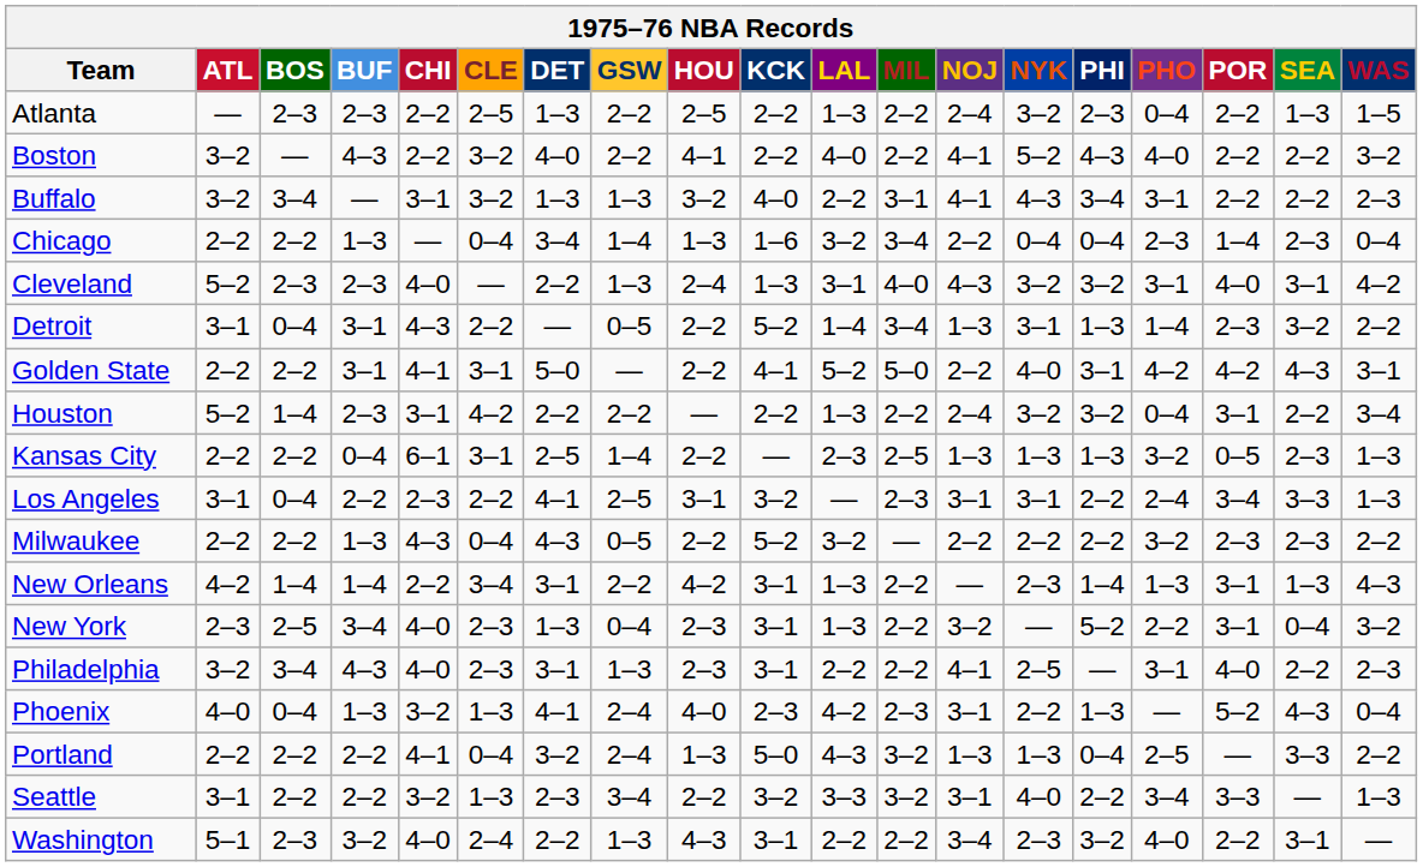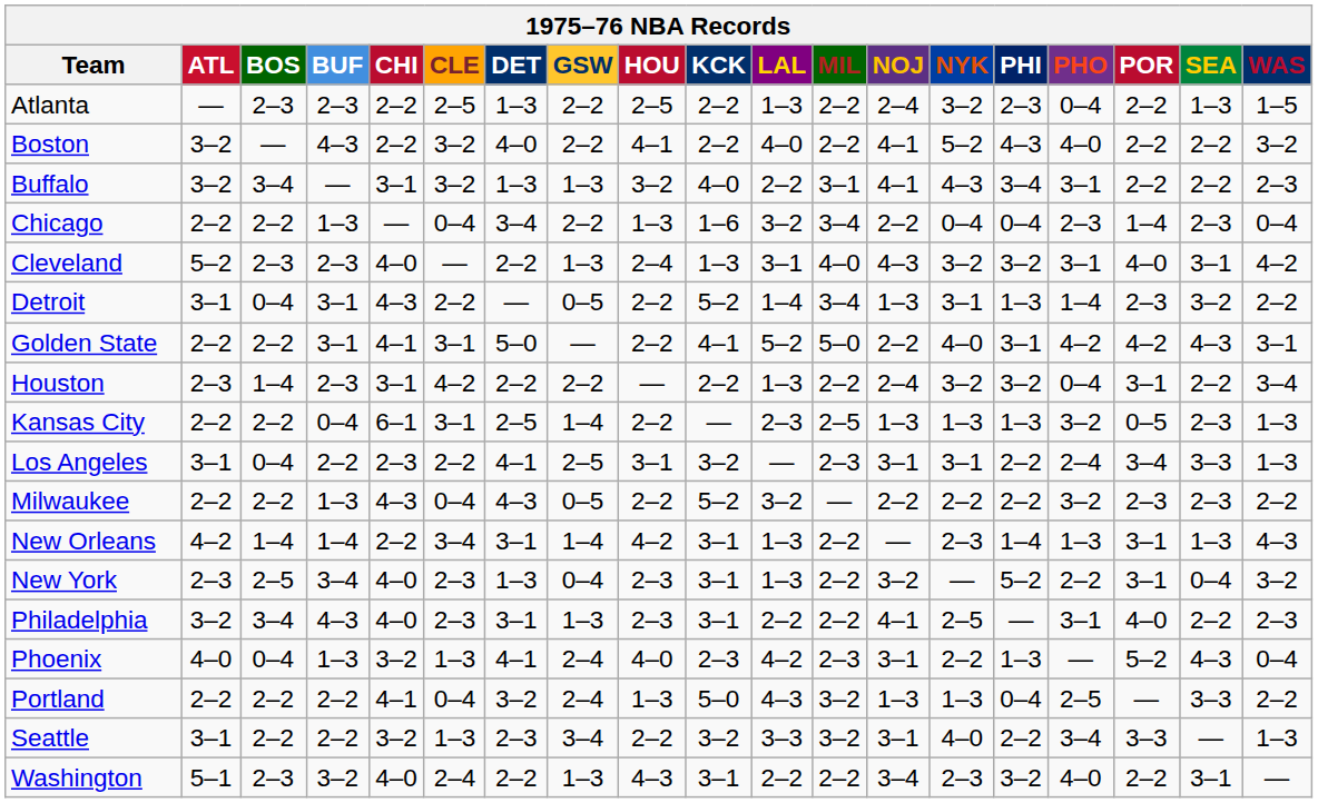 <table class="wikitable" style="font-size:95%; text-align:center;">
 <tr>
 <th colspan=19>1975–76 NBA Records</th>
 </tr>
 <tr>
 <th width=100>Team</th>
 <th style="background:#C90F2E;color:#FFFFFF;width=35">ATL</th>
 <th style="background:#006400;color:#FFFFFF;width=35">BOS</th>
 <th style="background:#428FDF;color:#FFFFFF;width=35">BUF</th>
 <th style="background:#BA0C2F;color:#FFFFFF;width=35">CHI</th>
 <th style="background:#FFA402;color:#77222F;width=35">CLE</th>
 <th style="background:#012F6B;color:#FFFFFF;width=35">DET</th>
 <th style="background:#FFC62C;color:#012F6B;width=35">GSW</th>
 <th style="background:#BA0C2F;color:#FFFFFF;width=35">HOU</th>
 <th style="background:#012F6B;color:#FFFFFF;width=35">KCK</th>
 <th style="background:#800080;color:#FFD700;width=35">LAL</th>
 <th style="background:#006400;color:#B22222;width=35">MIL</th>
 <th style="background:#5C2F83;color:#FCC200;width=35">NOJ</th>
 <th style="background:#003EA4;color:#E35208;width=35">NYK</th>
 <th style="background:#012268;color:#FFFFFF;width=35">PHI</th>
 <th style="background:#702F8B;color:#FA4417;width=35">PHO</th>
 <th style="background:#BA0C2F;color:#FFFFFF;width=35">POR</th>
 <th style="background:#00843D;color:#FFCD01;width=35">SEA</th>
 <th style="background:#012F6D;color:#BA0C2F;width=35">WAS</th>
 </tr>
 <tr>
 <td style="text-align:left;">Atlanta</td>
 <td>—</td>
 <td>2–3</td>
 <td>2–3</td>
 <td>2–2</td>
 <td>2–5</td>
 <td>1–3</td>
 <td>2–2</td>
 <td>2–5</td>
 <td>2–2</td>
 <td>1–3</td>
 <td>2–2</td>
 <td>2–4</td>
 <td>3–2</td>
 <td>2–3</td>
 <td>0–4</td>
 <td>2–2</td>
 <td>1–3</td>
 <td>1–5</td>
 </tr>
 <tr>
 <td style="text-align:left;"><a href='#'>Boston</a></td>
 <td>3–2</td>
 <td>—</td>
 <td>4–3</td>
 <td>2–2</td>
 <td>3–2</td>
 <td>4–0</td>
 <td>2–2</td>
 <td>4–1</td>
 <td>2–2</td>
 <td>4–0</td>
 <td>2–2</td>
 <td>4–1</td>
 <td>5–2</td>
 <td>4–3</td>
 <td>4–0</td>
 <td>2–2</td>
 <td>2–2</td>
 <td>3–2</td>
 </tr>
 <tr>
 <td style="text-align:left;"><a href='#'>Buffalo</a></td>
 <td>3–2</td>
 <td>3–4</td>
 <td>—</td>
 <td>3–1</td>
 <td>3–2</td>
 <td>1–3</td>
 <td>1–3</td>
 <td>3–2</td>
 <td>4–0</td>
 <td>2–2</td>
 <td>3–1</td>
 <td>4–1</td>
 <td>4–3</td>
 <td>3–4</td>
 <td>3–1</td>
 <td>2–2</td>
 <td>2–2</td>
 <td>2–3</td>
 </tr>
 <tr>
 <td style="text-align:left;"><a href='#'>Chicago</a></td>
 <td>2–2</td>
 <td>2–2</td>
 <td>1–3</td>
 <td>—</td>
 <td>0–4</td>
 <td>3–4</td>
-<td>1–4</td>
+<td>2–2</td>
 <td>1–3</td>
 <td>1–6</td>
 <td>3–2</td>
 <td>3–4</td>
 <td>2–2</td>
 <td>0–4</td>
 <td>0–4</td>
 <td>2–3</td>
 <td>1–4</td>
 <td>2–3</td>
 <td>0–4</td>
 </tr>
 <tr>
 <td style="text-align:left;"><a href='#'>Cleveland</a></td>
 <td>5–2</td>
 <td>2–3</td>
 <td>2–3</td>
 <td>4–0</td>
 <td>—</td>
 <td>2–2</td>
 <td>1–3</td>
 <td>2–4</td>
 <td>1–3</td>
 <td>3–1</td>
 <td>4–0</td>
 <td>4–3</td>
 <td>3–2</td>
 <td>3–2</td>
 <td>3–1</td>
 <td>4–0</td>
 <td>3–1</td>
 <td>4–2</td>
 </tr>
 <tr>
 <td style="text-align:left;"><a href='#'>Detroit</a></td>
 <td>3–1</td>
 <td>0–4</td>
 <td>3–1</td>
 <td>4–3</td>
 <td>2–2</td>
 <td>—</td>
 <td>0–5</td>
 <td>2–2</td>
 <td>5–2</td>
 <td>1–4</td>
 <td>3–4</td>
 <td>1–3</td>
 <td>3–1</td>
 <td>1–3</td>
 <td>1–4</td>
 <td>2–3</td>
 <td>3–2</td>
 <td>2–2</td>
 </tr>
 <tr>
 <td style="text-align:left;"><a href='#'>Golden State</a></td>
 <td>2–2</td>
 <td>2–2</td>
 <td>3–1</td>
 <td>4–1</td>
 <td>3–1</td>
 <td>5–0</td>
 <td>—</td>
 <td>2–2</td>
 <td>4–1</td>
 <td>5–2</td>
 <td>5–0</td>
 <td>2–2</td>
 <td>4–0</td>
 <td>3–1</td>
 <td>4–2</td>
 <td>4–2</td>
 <td>4–3</td>
 <td>3–1</td>
 </tr>
 <tr>
 <td style="text-align:left;"><a href='#'>Houston</a></td>
-<td>5–2</td>
+<td>2–3</td>
 <td>1–4</td>
 <td>2–3</td>
 <td>3–1</td>
 <td>4–2</td>
 <td>2–2</td>
 <td>2–2</td>
 <td>—</td>
 <td>2–2</td>
 <td>1–3</td>
 <td>2–2</td>
 <td>2–4</td>
 <td>3–2</td>
 <td>3–2</td>
 <td>0–4</td>
 <td>3–1</td>
 <td>2–2</td>
 <td>3–4</td>
 </tr>
 <tr>
 <td style="text-align:left;"><a href='#'>Kansas City</a></td>
 <td>2–2</td>
 <td>2–2</td>
 <td>0–4</td>
 <td>6–1</td>
 <td>3–1</td>
 <td>2–5</td>
 <td>1–4</td>
 <td>2–2</td>
 <td>—</td>
 <td>2–3</td>
 <td>2–5</td>
 <td>1–3</td>
 <td>1–3</td>
 <td>1–3</td>
 <td>3–2</td>
 <td>0–5</td>
 <td>2–3</td>
 <td>1–3</td>
 </tr>
 <tr>
 <td style="text-align:left;"><a href='#'>Los Angeles</a></td>
 <td>3–1</td>
 <td>0–4</td>
 <td>2–2</td>
 <td>2–3</td>
 <td>2–2</td>
 <td>4–1</td>
 <td>2–5</td>
 <td>3–1</td>
 <td>3–2</td>
 <td>—</td>
 <td>2–3</td>
 <td>3–1</td>
 <td>3–1</td>
 <td>2–2</td>
 <td>2–4</td>
 <td>3–4</td>
 <td>3–3</td>
 <td>1–3</td>
 </tr>
 <tr>
 <td style="text-align:left;"><a href='#'>Milwaukee</a></td>
 <td>2–2</td>
 <td>2–2</td>
 <td>1–3</td>
 <td>4–3</td>
 <td>0–4</td>
 <td>4–3</td>
 <td>0–5</td>
 <td>2–2</td>
 <td>5–2</td>
 <td>3–2</td>
 <td>—</td>
 <td>2–2</td>
 <td>2–2</td>
 <td>2–2</td>
 <td>3–2</td>
 <td>2–3</td>
 <td>2–3</td>
 <td>2–2</td>
 </tr>
 <tr>
 <td style="text-align:left;"><a href='#'>New Orleans</a></td>
 <td>4–2</td>
 <td>1–4</td>
 <td>1–4</td>
 <td>2–2</td>
 <td>3–4</td>
 <td>3–1</td>
-<td>2–2</td>
+<td>1–4</td>
 <td>4–2</td>
 <td>3–1</td>
 <td>1–3</td>
 <td>2–2</td>
 <td>—</td>
 <td>2–3</td>
 <td>1–4</td>
 <td>1–3</td>
 <td>3–1</td>
 <td>1–3</td>
 <td>4–3</td>
 </tr>
 <tr>
 <td style="text-align:left;"><a href='#'>New York</a></td>
 <td>2–3</td>
 <td>2–5</td>
 <td>3–4</td>
 <td>4–0</td>
 <td>2–3</td>
 <td>1–3</td>
 <td>0–4</td>
 <td>2–3</td>
 <td>3–1</td>
 <td>1–3</td>
 <td>2–2</td>
 <td>3–2</td>
 <td>—</td>
 <td>5–2</td>
 <td>2–2</td>
 <td>3–1</td>
 <td>0–4</td>
 <td>3–2</td>
 </tr>
 <tr>
 <td style="text-align:left;"><a href='#'>Philadelphia</a></td>
 <td>3–2</td>
 <td>3–4</td>
 <td>4–3</td>
 <td>4–0</td>
 <td>2–3</td>
 <td>3–1</td>
 <td>1–3</td>
 <td>2–3</td>
 <td>3–1</td>
 <td>2–2</td>
 <td>2–2</td>
 <td>4–1</td>
 <td>2–5</td>
 <td>—</td>
 <td>3–1</td>
 <td>4–0</td>
 <td>2–2</td>
 <td>2–3</td>
 </tr>
 <tr>
 <td style="text-align:left;"><a href='#'>Phoenix</a></td>
 <td>4–0</td>
 <td>0–4</td>
 <td>1–3</td>
 <td>3–2</td>
 <td>1–3</td>
 <td>4–1</td>
 <td>2–4</td>
 <td>4–0</td>
 <td>2–3</td>
 <td>4–2</td>
 <td>2–3</td>
 <td>3–1</td>
 <td>2–2</td>
 <td>1–3</td>
 <td>—</td>
 <td>5–2</td>
 <td>4–3</td>
 <td>0–4</td>
 </tr>
 <tr>
 <td style="text-align:left;"><a href='#'>Portland</a></td>
 <td>2–2</td>
 <td>2–2</td>
 <td>2–2</td>
 <td>4–1</td>
 <td>0–4</td>
 <td>3–2</td>
 <td>2–4</td>
 <td>1–3</td>
 <td>5–0</td>
 <td>4–3</td>
 <td>3–2</td>
 <td>1–3</td>
 <td>1–3</td>
 <td>0–4</td>
 <td>2–5</td>
 <td>—</td>
 <td>3–3</td>
 <td>2–2</td>
 </tr>
 <tr>
 <td style="text-align:left;"><a href='#'>Seattle</a></td>
 <td>3–1</td>
 <td>2–2</td>
 <td>2–2</td>
 <td>3–2</td>
 <td>1–3</td>
 <td>2–3</td>
 <td>3–4</td>
 <td>2–2</td>
 <td>3–2</td>
 <td>3–3</td>
 <td>3–2</td>
 <td>3–1</td>
 <td>4–0</td>
 <td>2–2</td>
 <td>3–4</td>
 <td>3–3</td>
 <td>—</td>
 <td>1–3</td>
 </tr>
 <tr>
 <td style="text-align:left;"><a href='#'>Washington</a></td>
 <td>5–1</td>
 <td>2–3</td>
 <td>3–2</td>
 <td>4–0</td>
 <td>2–4</td>
 <td>2–2</td>
 <td>1–3</td>
 <td>4–3</td>
 <td>3–1</td>
 <td>2–2</td>
 <td>2–2</td>
 <td>3–4</td>
 <td>2–3</td>
 <td>3–2</td>
 <td>4–0</td>
 <td>2–2</td>
 <td>3–1</td>
 <td>—</td>
 </tr>
 </table>
